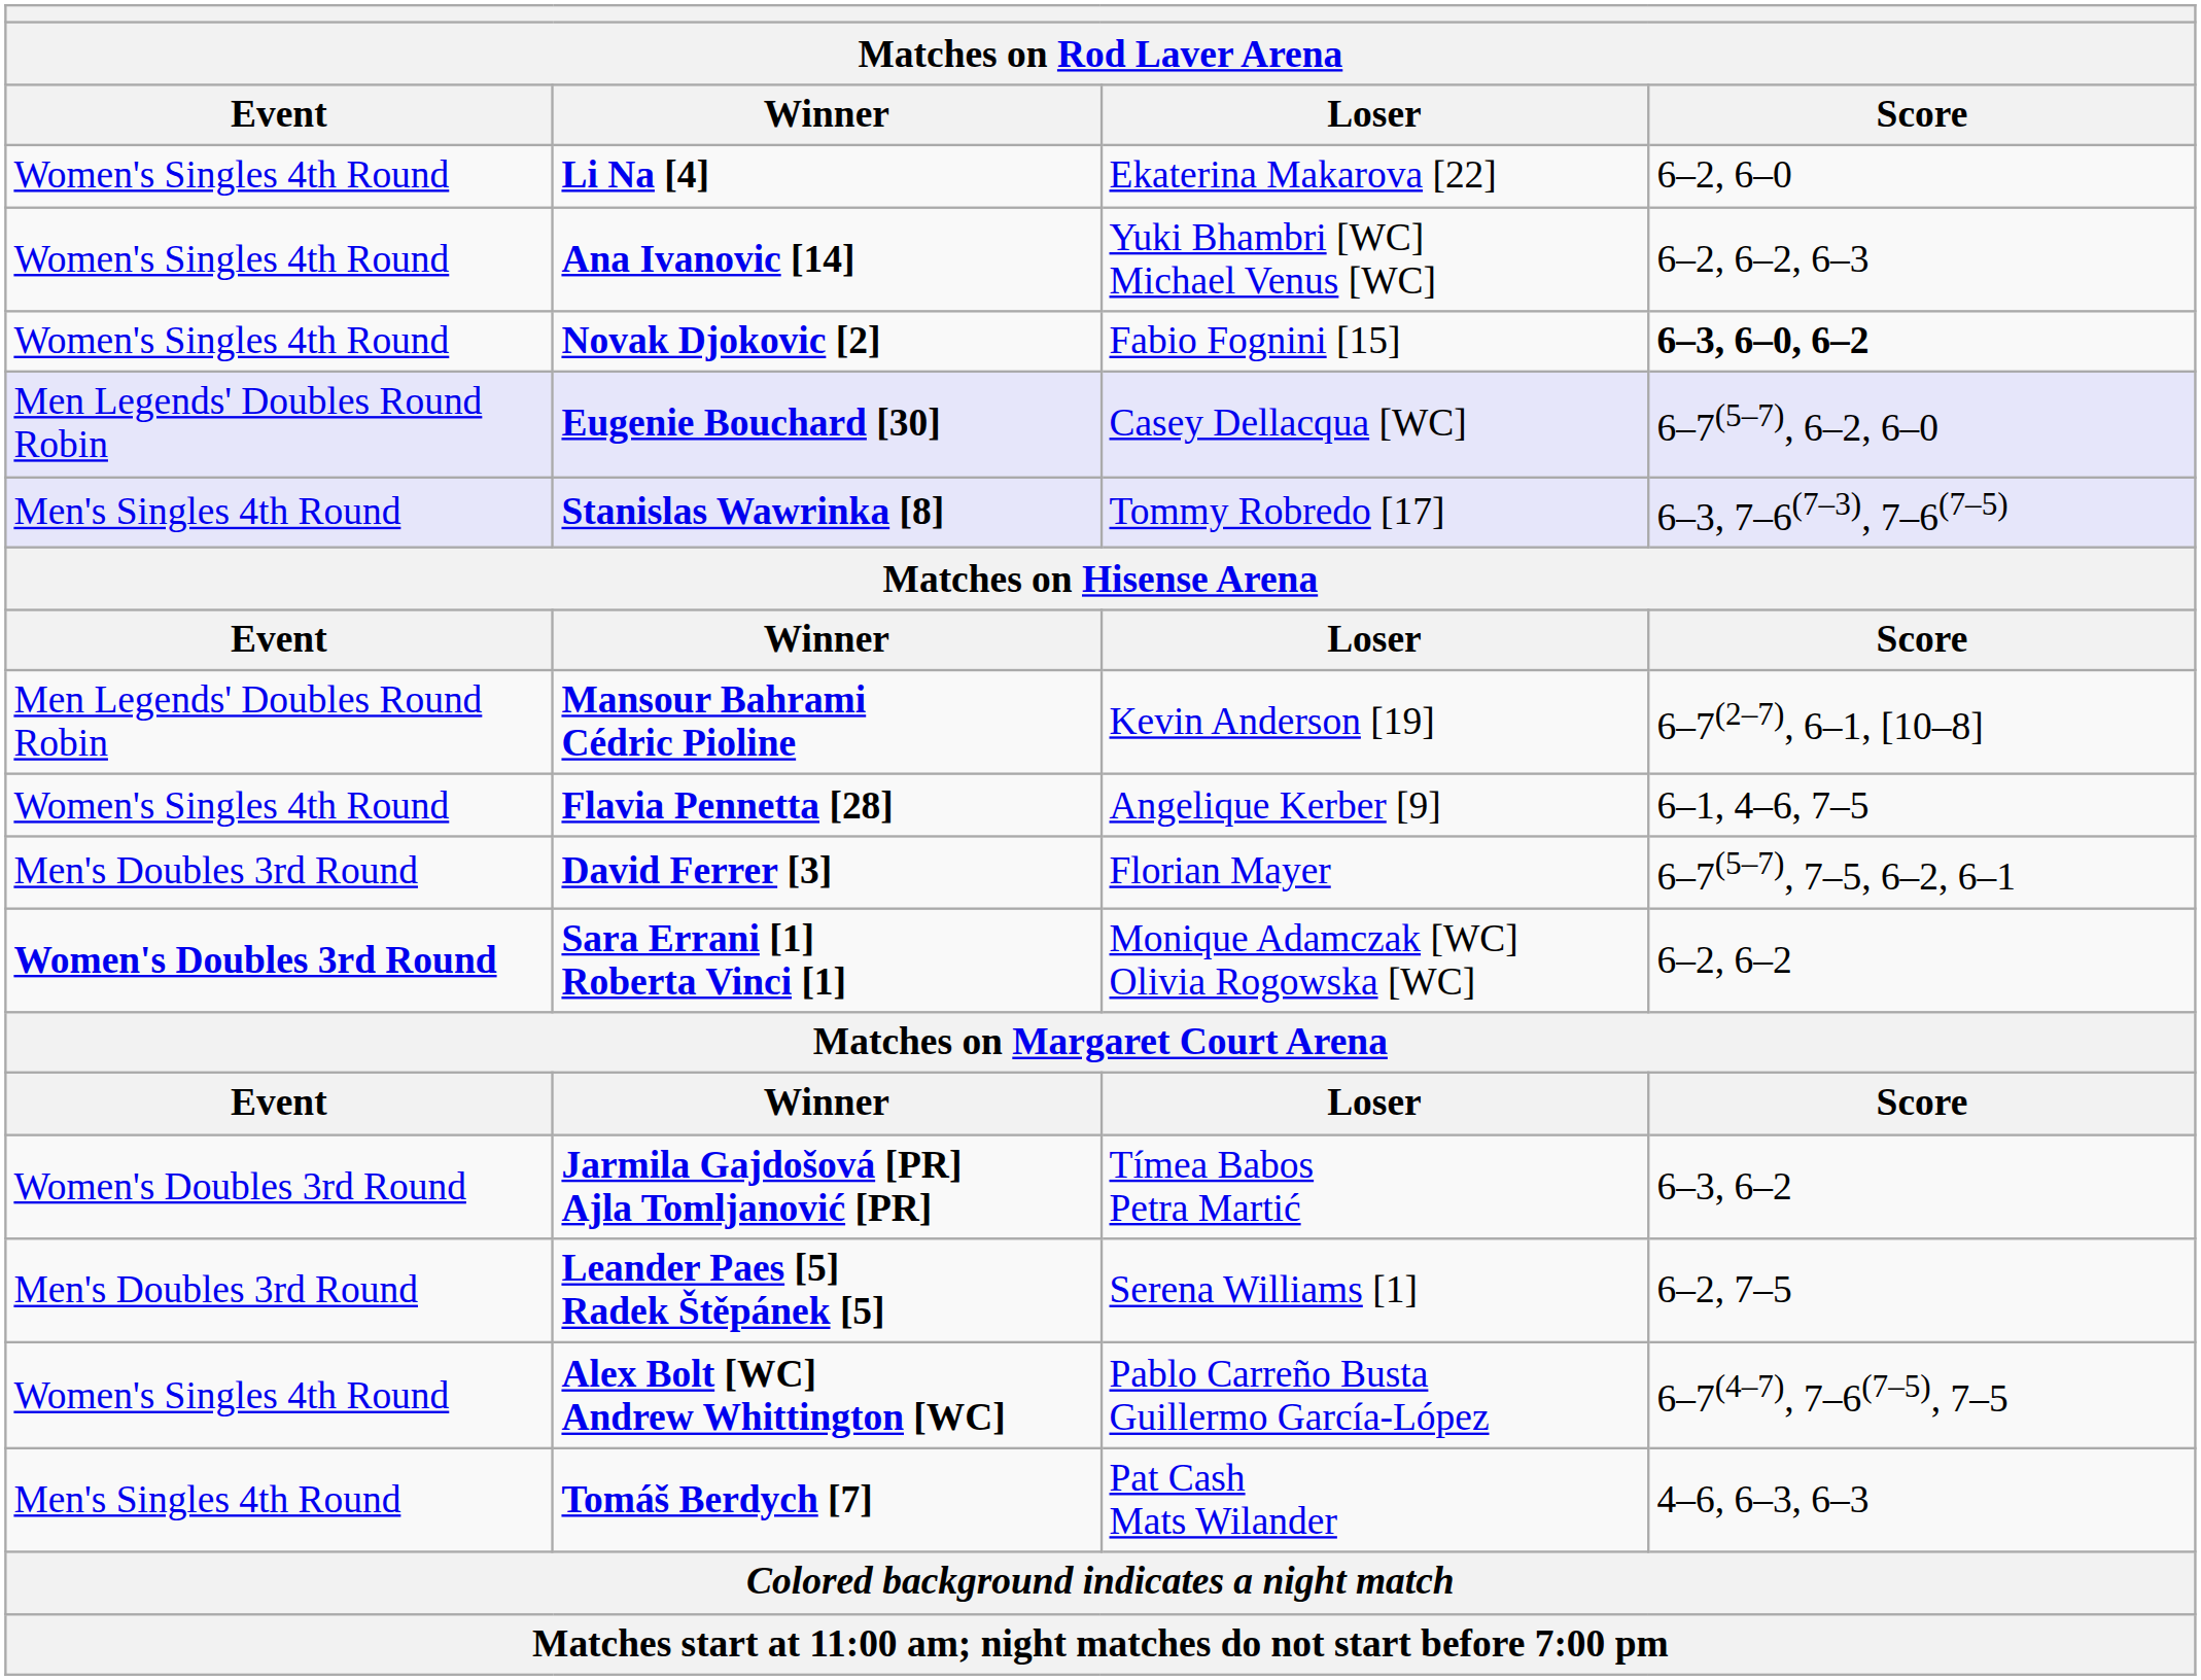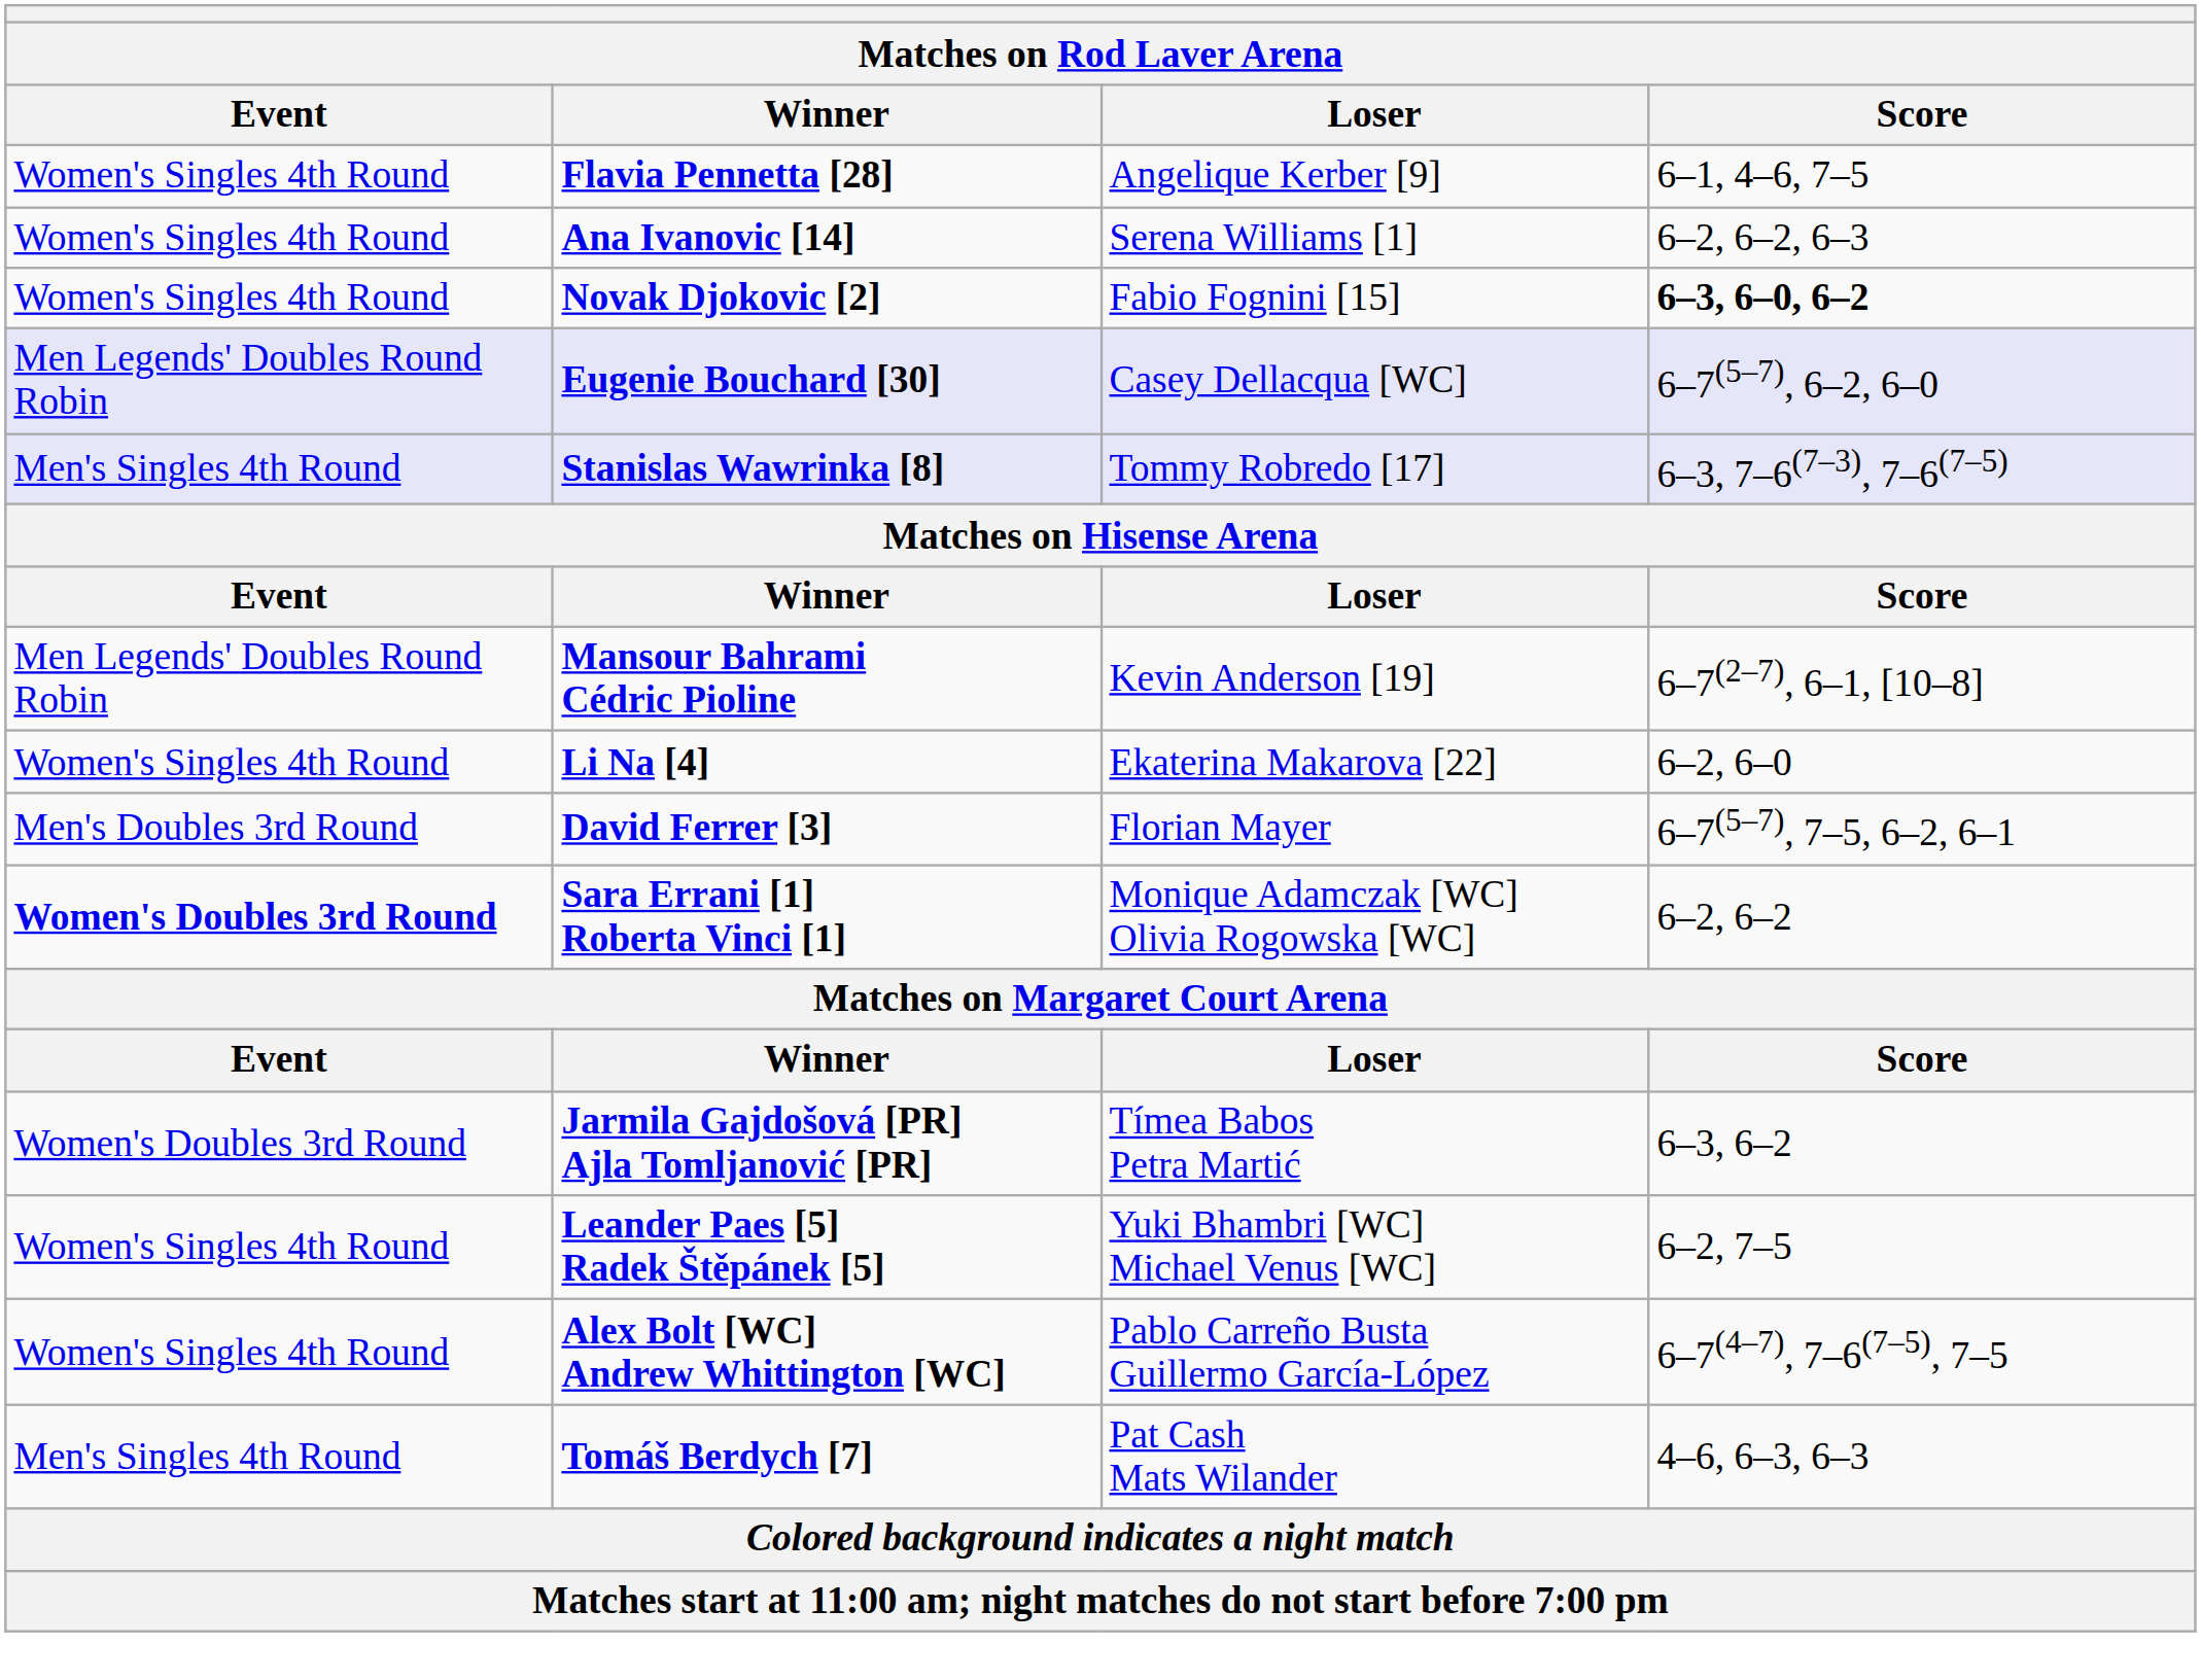 <table class="wikitable collapsible uncollapsed" style="margin:1em auto;">
 <tr>
 <th colspan=4></th>
 </tr>
 <tr>
 <th colspan=4><strong>Matches on <a href='#'>Rod Laver Arena</a></strong></th>
 </tr>
 <tr>
 <th style="width:220px;">Event</th>
 <th style="width:220px;">Winner</th>
 <th style="width:220px;">Loser</th>
 <th style="width:220px;">Score</th>
 </tr>
 <tr>
 <td><a href='#'>Women's Singles 4th Round</a></td>
-<td> <strong><a href='#'>Li Na</a> [4]</strong></td>
-<td> <a href='#'>Ekaterina Makarova</a> [22]</td>
-<td>6–2, 6–0</td>
+<td><strong> <a href='#'>Flavia Pennetta</a> [28]</strong></td>
+<td> <a href='#'>Angelique Kerber</a> [9]</td>
+<td>6–1, 4–6, 7–5</td>
 </tr>
 <tr>
 <td><a href='#'>Women's Singles 4th Round</a></td>
 <td> <strong><a href='#'>Ana Ivanovic</a> [14]</strong></td>
-<td> <a href='#'>Yuki Bhambri</a> [WC] <br>  <a href='#'>Michael Venus</a> [WC]</td>
+<td> <a href='#'>Serena Williams</a> [1]</td>
 <td>6–2, 6–2, 6–3</td>
 </tr>
 <tr>
 <td><a href='#'>Women's Singles 4th Round</a></td>
 <td><strong> <a href='#'>Novak Djokovic</a> [2]</strong></td>
 <td> <a href='#'>Fabio Fognini</a> [15]</td>
 <td><strong>6–3, 6–0, 6–2</strong></td>
 </tr>
 <tr bgcolor=lavender>
 <td><a href='#'>Men Legends' Doubles Round Robin</a></td>
 <td> <strong><a href='#'>Eugenie Bouchard</a> [30]</strong></td>
 <td> <a href='#'>Casey Dellacqua</a> [WC]</td>
 <td>6–7<sup>(5–7)</sup>, 6–2, 6–0</td>
 </tr>
 <tr bgcolor=lavender>
 <td><a href='#'>Men's Singles 4th Round</a></td>
 <td> <strong><a href='#'>Stanislas Wawrinka</a> [8]</strong></td>
 <td> <a href='#'>Tommy Robredo</a> [17]</td>
 <td>6–3, 7–6<sup>(7–3)</sup>, 7–6<sup>(7–5)</sup></td>
 </tr>
 <tr>
 <th colspan=4><strong>Matches on <a href='#'>Hisense Arena</a></strong></th>
 </tr>
 <tr>
 <th style="width:220px;">Event</th>
 <th style="width:220px;">Winner</th>
 <th style="width:220px;">Loser</th>
 <th style="width:220px;">Score</th>
 </tr>
 <tr>
 <td><a href='#'>Men Legends' Doubles Round Robin</a></td>
 <td> <strong><a href='#'>Mansour Bahrami</a> <br>  <a href='#'>Cédric Pioline</a></strong></td>
 <td> <a href='#'>Kevin Anderson</a> [19]</td>
 <td>6–7<sup>(2–7)</sup>, 6–1, [10–8]</td>
 </tr>
 <tr>
 <td><a href='#'>Women's Singles 4th Round</a></td>
-<td><strong> <a href='#'>Flavia Pennetta</a> [28]</strong></td>
-<td> <a href='#'>Angelique Kerber</a> [9]</td>
-<td>6–1, 4–6, 7–5</td>
+<td> <strong><a href='#'>Li Na</a> [4]</strong></td>
+<td> <a href='#'>Ekaterina Makarova</a> [22]</td>
+<td>6–2, 6–0</td>
 </tr>
 <tr>
 <td><a href='#'>Men's Doubles 3rd Round</a></td>
 <td> <strong><a href='#'>David Ferrer</a> [3]</strong></td>
 <td> <a href='#'>Florian Mayer</a></td>
 <td>6–7<sup>(5–7)</sup>, 7–5, 6–2, 6–1</td>
 </tr>
 <tr>
 <td><strong><a href='#'>Women's Doubles 3rd Round</a></strong></td>
 <td> <strong><a href='#'>Sara Errani</a> [1] <br>  <a href='#'>Roberta Vinci</a> [1]</strong></td>
 <td> <a href='#'>Monique Adamczak</a> [WC] <br>  <a href='#'>Olivia Rogowska</a> [WC]</td>
 <td>6–2, 6–2</td>
 </tr>
 <tr>
 <th colspan=4><strong>Matches on <a href='#'>Margaret Court Arena</a></strong></th>
 </tr>
 <tr>
 <th style="width:220px;">Event</th>
 <th style="width:220px;">Winner</th>
 <th style="width:220px;">Loser</th>
 <th style="width:220px;">Score</th>
 </tr>
 <tr>
 <td><a href='#'>Women's Doubles 3rd Round</a></td>
 <td> <strong><a href='#'>Jarmila Gajdošová</a> [PR] <br>  <a href='#'>Ajla Tomljanović</a> [PR]</strong></td>
 <td> <a href='#'>Tímea Babos</a> <br>  <a href='#'>Petra Martić</a></td>
 <td>6–3, 6–2</td>
 </tr>
 <tr>
-<td><a href='#'>Men's Doubles 3rd Round</a></td>
+<td><a href='#'>Women's Singles 4th Round</a></td>
 <td> <strong><a href='#'>Leander Paes</a> [5] <br>  <a href='#'>Radek Štěpánek</a> [5]</strong></td>
-<td> <a href='#'>Serena Williams</a> [1]</td>
+<td> <a href='#'>Yuki Bhambri</a> [WC] <br>  <a href='#'>Michael Venus</a> [WC]</td>
 <td>6–2, 7–5</td>
 </tr>
 <tr>
 <td><a href='#'>Women's Singles 4th Round</a></td>
 <td> <strong><a href='#'>Alex Bolt</a> [WC] <br>  <a href='#'>Andrew Whittington</a> [WC]</strong></td>
 <td> <a href='#'>Pablo Carreño Busta</a> <br>  <a href='#'>Guillermo García-López</a></td>
 <td>6–7<sup>(4–7)</sup>, 7–6<sup>(7–5)</sup>, 7–5</td>
 </tr>
 <tr>
 <td><a href='#'>Men's Singles 4th Round</a></td>
 <td> <strong><a href='#'>Tomáš Berdych</a> [7]</strong></td>
 <td> <a href='#'>Pat Cash</a> <br>  <a href='#'>Mats Wilander</a></td>
 <td>4–6, 6–3, 6–3</td>
 </tr>
 <tr>
 <th colspan=4><em>Colored background indicates a night match</em></th>
 </tr>
 <tr>
 <th colspan=4>Matches start at 11:00 am; night matches do not start before 7:00 pm</th>
 </tr>
 </table>
